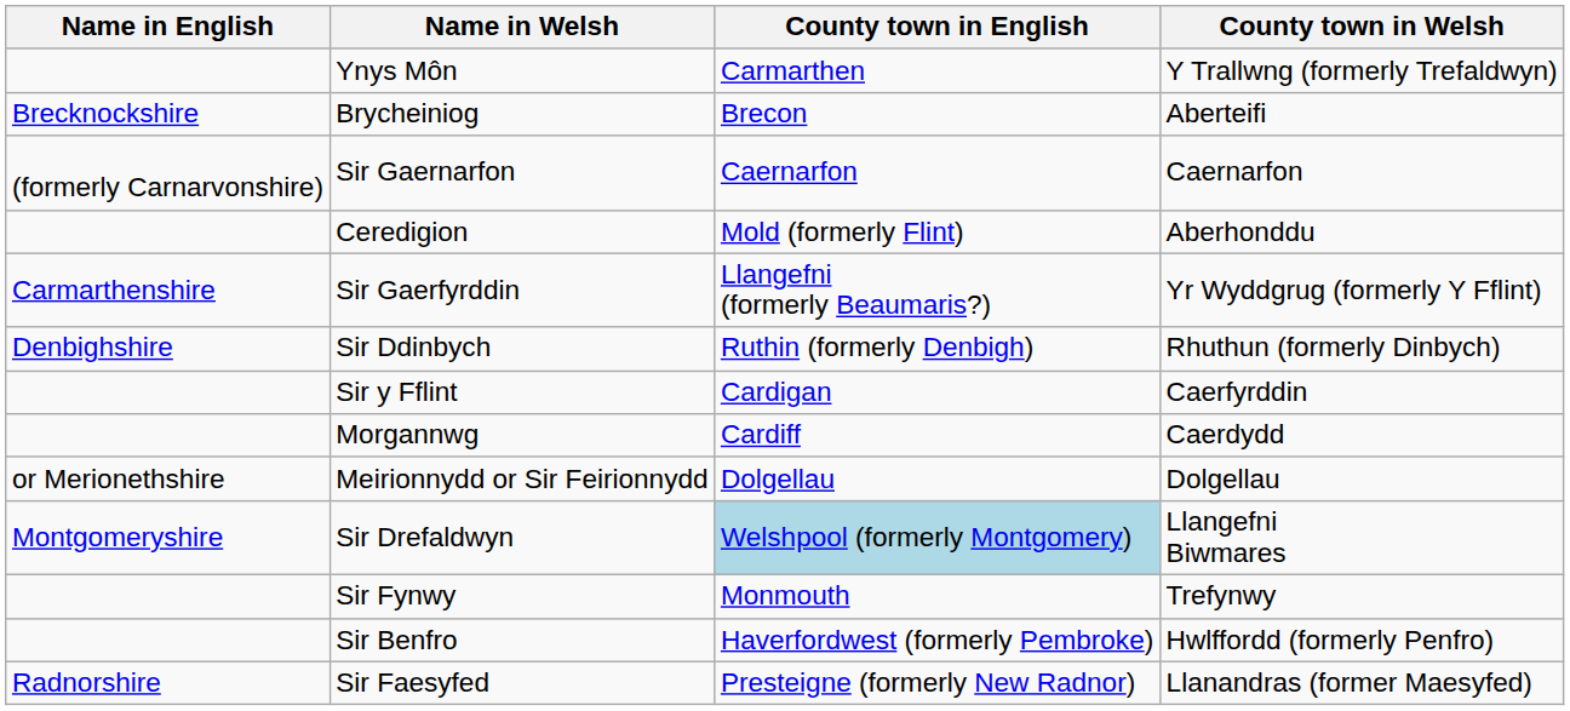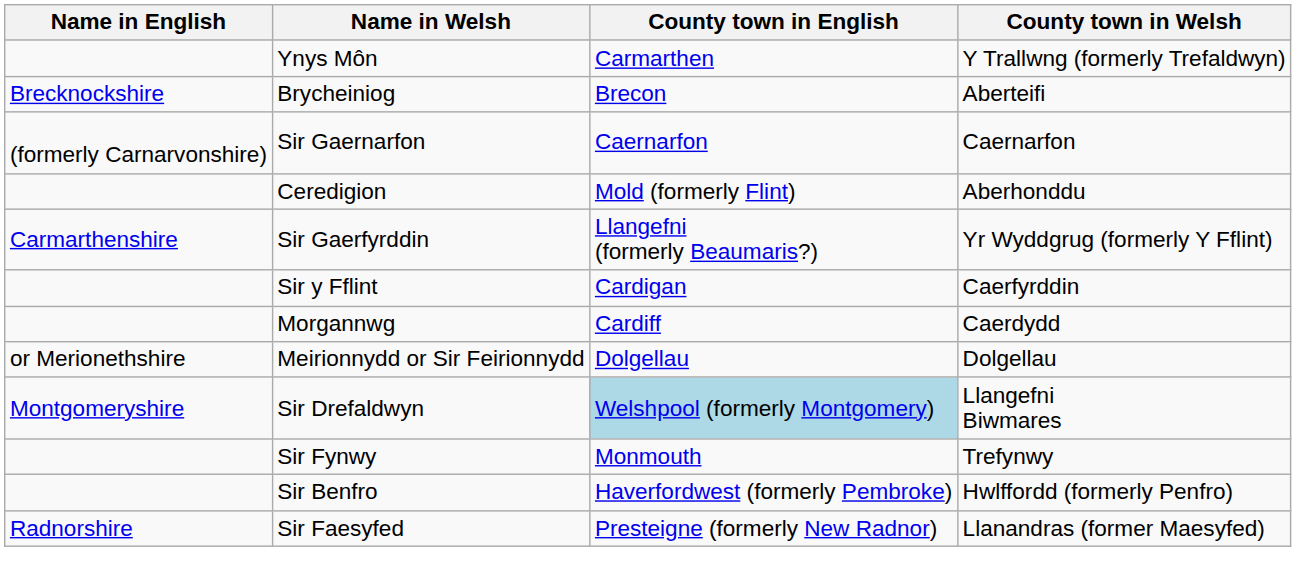 <table class="wikitable sortable">
 <tr>
 <th>Name in English</th>
 <th>Name in Welsh</th>
 <th>County town in English</th>
 <th>County town in Welsh</th>
 </tr>
 <tr>
 <td></td>
 <td>Ynys Môn</td>
 <td><a href='#'>Carmarthen</a></td>
 <td>Y Trallwng (formerly Trefaldwyn)</td>
 </tr>
 <tr>
 <td> <a href='#'>Brecknockshire</a></td>
 <td>Brycheiniog</td>
 <td><a href='#'>Brecon</a></td>
 <td>Aberteifi</td>
 </tr>
 <tr>
 <td><br>(formerly Carnarvonshire)</td>
 <td>Sir Gaernarfon</td>
 <td><a href='#'>Caernarfon</a></td>
 <td>Caernarfon</td>
 </tr>
 <tr>
 <td></td>
 <td>Ceredigion</td>
 <td><a href='#'>Mold</a> (formerly <a href='#'>Flint</a>)</td>
 <td>Aberhonddu</td>
 </tr>
 <tr>
 <td><a href='#'>Carmarthenshire</a></td>
 <td>Sir Gaerfyrddin</td>
 <td><a href='#'>Llangefni</a><br>(formerly <a href='#'>Beaumaris</a>?)</td>
 <td>Yr Wyddgrug (formerly Y Fflint)</td>
-</tr>
-<tr>
-<td><a href='#'>Denbighshire</a></td>
-<td>Sir Ddinbych</td>
-<td><a href='#'>Ruthin</a> (formerly <a href='#'>Denbigh</a>)</td>
-<td>Rhuthun (formerly Dinbych)</td>
 </tr>
 <tr>
 <td></td>
 <td>Sir y Fflint</td>
 <td><a href='#'>Cardigan</a></td>
 <td>Caerfyrddin</td>
 </tr>
 <tr>
 <td></td>
 <td>Morgannwg</td>
 <td><a href='#'>Cardiff</a></td>
 <td>Caerdydd</td>
 </tr>
 <tr>
 <td> or Merionethshire</td>
 <td>Meirionnydd or Sir Feirionnydd</td>
 <td><a href='#'>Dolgellau</a></td>
 <td>Dolgellau</td>
 </tr>
 <tr>
 <td><a href='#'>Montgomeryshire</a></td>
 <td>Sir Drefaldwyn</td>
 <td style="background: lightblue;"><a href='#'>Welshpool</a> (formerly <a href='#'>Montgomery</a>)</td>
 <td>Llangefni<br>Biwmares</td>
 </tr>
 <tr>
 <td></td>
 <td>Sir Fynwy</td>
 <td><a href='#'>Monmouth</a></td>
 <td>Trefynwy</td>
 </tr>
 <tr>
 <td></td>
 <td>Sir Benfro</td>
 <td><a href='#'>Haverfordwest</a> (formerly <a href='#'>Pembroke</a>)</td>
 <td>Hwlffordd (formerly Penfro)</td>
 </tr>
 <tr>
 <td><a href='#'>Radnorshire</a></td>
 <td>Sir Faesyfed</td>
 <td><a href='#'>Presteigne</a> (formerly <a href='#'>New Radnor</a>)</td>
 <td>Llanandras (former Maesyfed)</td>
 </tr>
 </table>
